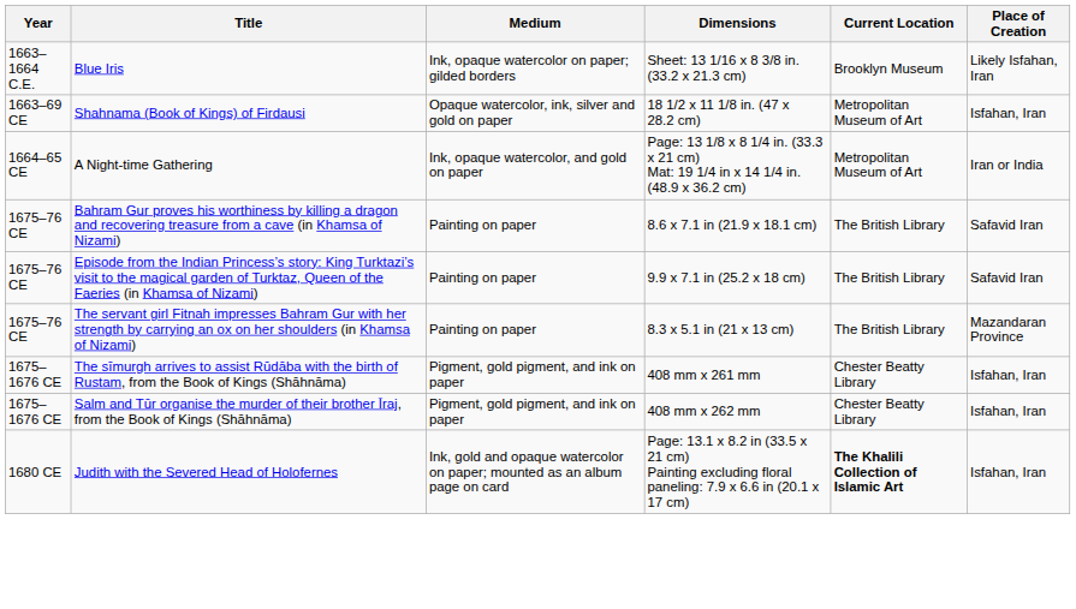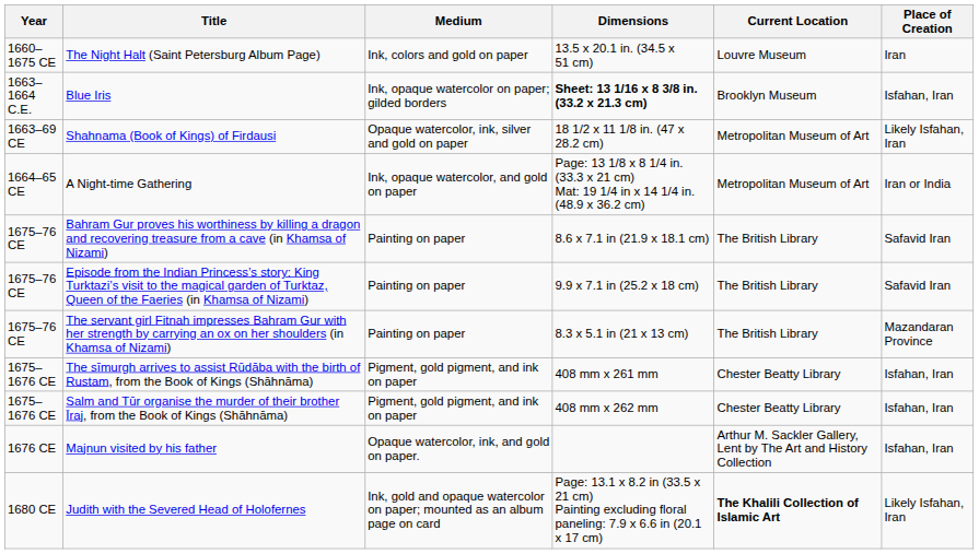 <table class="wikitable">
 <tr>
 <th>Year</th>
 <th>Title</th>
 <th>Medium</th>
 <th>Dimensions</th>
 <th>Current Location</th>
 <th>Place of Creation</th>
 </tr>
 <tr>
+<td>1660–1675 CE</td>
+<td><a href='#'>The Night Halt</a> (Saint Petersburg Album Page)</td>
+<td>Ink, colors and gold on paper</td>
+<td>13.5 x 20.1 in. (34.5 x 51 cm)</td>
+<td>Louvre Museum</td>
+<td>Iran</td>
+</tr>
+<tr>
 <td>1663–1664 C.E.</td>
 <td><a href='#'>Blue Iris</a></td>
 <td>Ink, opaque watercolor on paper; gilded borders</td>
-<td>Sheet: 13 1/16 x 8 3/8 in. (33.2 x 21.3 cm)</td>
+<td><strong>Sheet: 13 1/16 x 8 3/8 in. (33.2 x 21.3 cm)</strong></td>
 <td>Brooklyn Museum</td>
-<td>Likely Isfahan, Iran</td>
+<td>Isfahan, Iran</td>
 </tr>
 <tr>
 <td>1663–69 CE</td>
 <td><a href='#'>Shahnama (Book of Kings) of Firdausi</a></td>
 <td>Opaque watercolor, ink, silver and gold on paper</td>
 <td>18 1/2 x 11 1/8 in. (47 x 28.2 cm)</td>
 <td>Metropolitan Museum of Art</td>
-<td>Isfahan, Iran</td>
+<td>Likely Isfahan, Iran</td>
 </tr>
 <tr>
 <td>1664–65 CE</td>
 <td>A Night-time Gathering</td>
 <td>Ink, opaque watercolor, and gold on paper</td>
 <td>Page: 13 1/8 x 8 1/4 in. (33.3 x 21 cm)<br>Mat: 19 1/4 in x 14 1/4 in. (48.9 x 36.2 cm)</td>
 <td>Metropolitan Museum of Art</td>
 <td>Iran or India</td>
 </tr>
 <tr>
 <td>1675–76 CE</td>
 <td><a href='#'>Bahram Gur proves his worthiness by killing a dragon and recovering treasure from a cave</a> (in <a href='#'>Khamsa of Nizami</a>)</td>
 <td>Painting on paper</td>
 <td>8.6 x 7.1 in (21.9 x 18.1 cm)</td>
 <td>The British Library</td>
 <td>Safavid Iran</td>
 </tr>
 <tr>
 <td>1675–76 CE</td>
 <td><a href='#'>Episode from the Indian Princess’s story: King Turktazi’s visit to the magical garden of Turktaz, Queen of the Faeries</a> (in <a href='#'>Khamsa of Nizami</a>)</td>
 <td>Painting on paper</td>
 <td>9.9 x 7.1 in (25.2 x 18 cm)</td>
 <td>The British Library</td>
 <td>Safavid Iran</td>
 </tr>
 <tr>
 <td>1675–76 CE</td>
 <td><a href='#'>The servant girl Fitnah impresses Bahram Gur with her strength by carrying an ox on her shoulders</a> (in <a href='#'>Khamsa of Nizami</a>)</td>
 <td>Painting on paper</td>
 <td>8.3 x 5.1 in (21 x 13 cm)</td>
 <td>The British Library</td>
 <td>Mazandaran Province</td>
 </tr>
 <tr>
 <td>1675–1676 CE</td>
 <td><a href='#'>The sīmurgh arrives to assist Rūdāba with the birth of Rustam</a>, from the Book of Kings (Shāhnāma)</td>
 <td>Pigment, gold pigment, and ink on paper</td>
 <td>408 mm x 261 mm</td>
 <td>Chester Beatty Library</td>
 <td>Isfahan, Iran</td>
 </tr>
 <tr>
 <td>1675–1676 CE</td>
 <td><a href='#'>Salm and Tūr organise the murder of their brother Īraj</a>, from the Book of Kings (Shāhnāma)</td>
 <td>Pigment, gold pigment, and ink on paper</td>
 <td>408 mm x 262 mm</td>
 <td>Chester Beatty Library</td>
 <td>Isfahan, Iran</td>
 </tr>
 <tr>
+<td>1676 CE</td>
+<td><a href='#'>Majnun visited by his father</a></td>
+<td>Opaque watercolor, ink, and gold on paper.</td>
+<td></td>
+<td>Arthur M. Sackler Gallery, Lent by The Art and History Collection</td>
+<td>Isfahan, Iran</td>
+</tr>
+<tr>
 <td>1680 CE</td>
 <td><a href='#'>Judith with the Severed Head of Holofernes</a></td>
 <td>Ink, gold and opaque watercolor on paper; mounted as an album page on card</td>
 <td>Page: 13.1 x 8.2 in (33.5 x 21 cm)<br>Painting excluding floral paneling: 7.9 x 6.6 in (20.1 x 17 cm)</td>
 <td><strong>The Khalili Collection of Islamic Art</strong></td>
-<td>Isfahan, Iran</td>
+<td>Likely Isfahan, Iran</td>
 </tr>
 </table>
